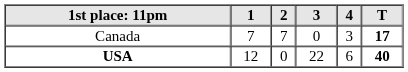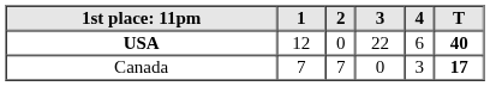 <table border=1 cellspacing=0 width=425 style="margin-left:3em;">
 <tr style="text-align:center; background-color:#e6e6e6;">
 <th>1st place: 11pm</th>
 <th>1</th>
 <th>2</th>
 <th>3</th>
 <th>4</th>
 <th>T</th>
 </tr>
 <tr style="text-align:center">
+<th> USA</th>
+<td>12</td>
+<td>0</td>
+<td>22</td>
+<td>6</td>
+<th>40</th>
+</tr>
+<tr style="text-align:center">
 <td> Canada</td>
 <td>7</td>
 <td>7</td>
 <td>0</td>
 <td>3</td>
 <th>17</th>
 </tr>
-<tr style="text-align:center">
-<th> USA</th>
-<td>12</td>
-<td>0</td>
-<td>22</td>
-<td>6</td>
-<th>40</th>
-</tr>
 </table>
